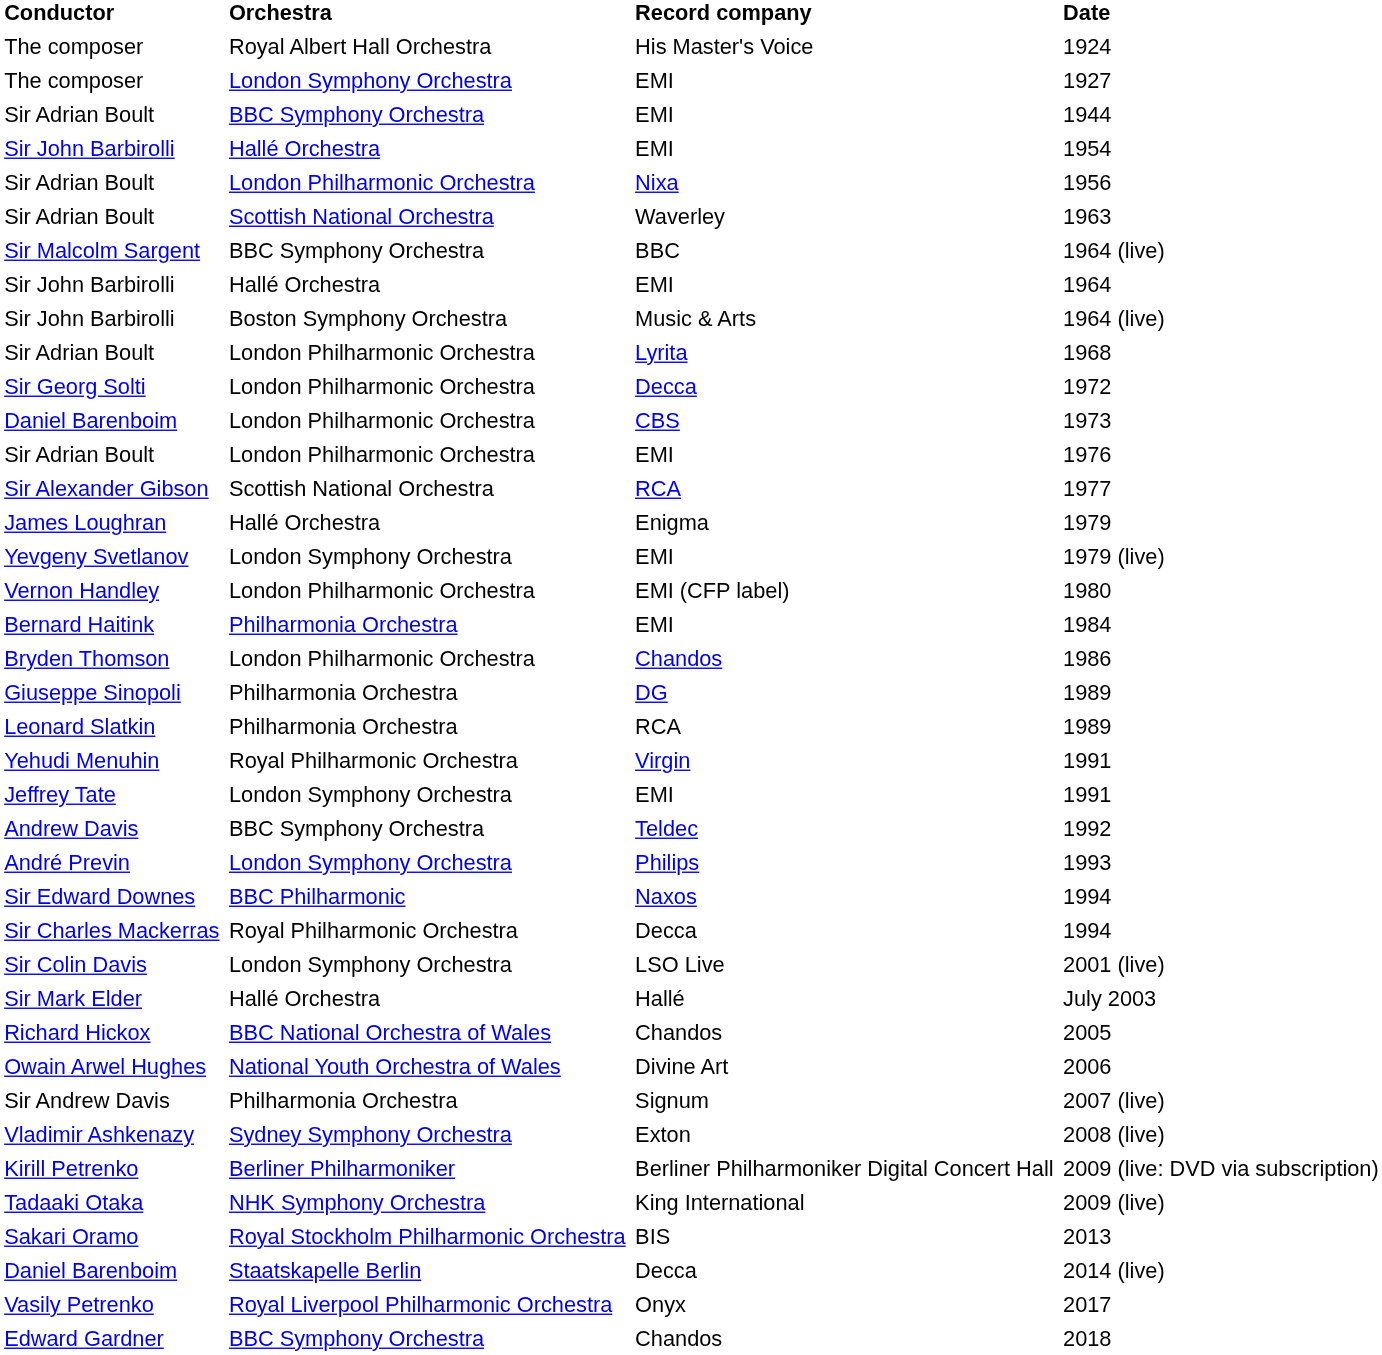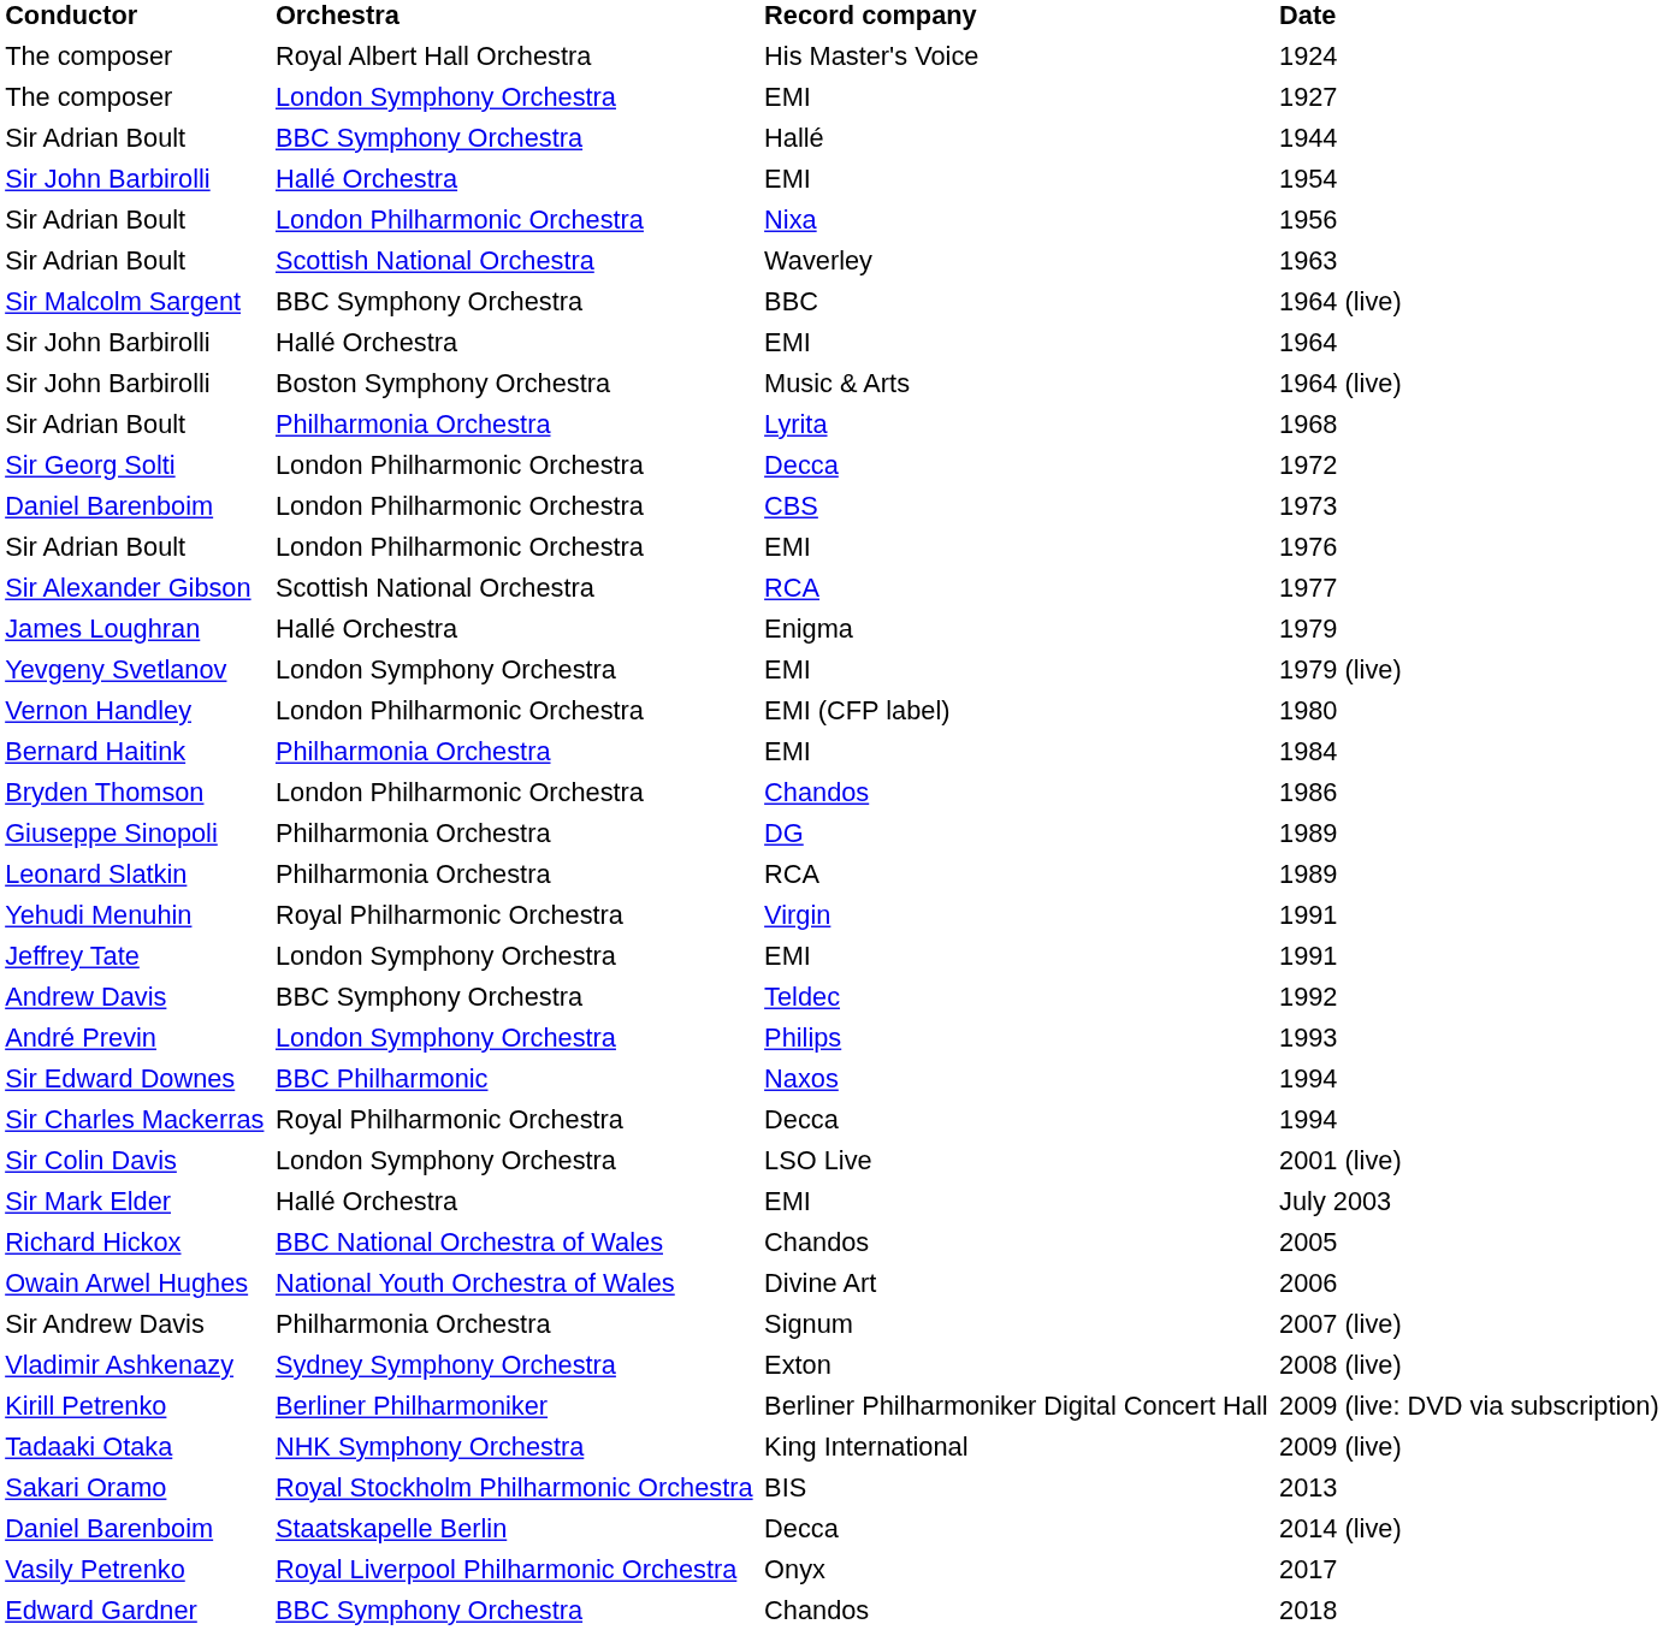 <table cellspacing="5" cellpadding="1" border="0">
 <tr>
 <td><strong>Conductor</strong></td>
 <td><strong>Orchestra</strong></td>
 <td><strong>Record company</strong></td>
 <td><strong>Date</strong></td>
 </tr>
 <tr>
 <td>The composer</td>
 <td>Royal Albert Hall Orchestra</td>
 <td>His Master's Voice</td>
 <td>1924</td>
 </tr>
 <tr>
 <td>The composer</td>
 <td><a href='#'>London Symphony Orchestra</a></td>
 <td>EMI</td>
 <td>1927</td>
 </tr>
 <tr>
 <td>Sir Adrian Boult</td>
 <td><a href='#'>BBC Symphony Orchestra</a></td>
-<td>EMI</td>
+<td>Hallé</td>
 <td>1944</td>
 </tr>
 <tr>
 <td><a href='#'>Sir John Barbirolli</a></td>
 <td><a href='#'>Hallé Orchestra</a></td>
 <td>EMI</td>
 <td>1954</td>
 </tr>
 <tr>
 <td>Sir Adrian Boult</td>
 <td><a href='#'>London Philharmonic Orchestra</a></td>
 <td><a href='#'>Nixa</a></td>
 <td>1956</td>
 </tr>
 <tr>
 <td>Sir Adrian Boult</td>
 <td><a href='#'>Scottish National Orchestra</a></td>
 <td>Waverley</td>
 <td>1963</td>
 </tr>
 <tr>
 <td><a href='#'>Sir Malcolm Sargent</a></td>
 <td>BBC Symphony Orchestra</td>
 <td>BBC</td>
 <td>1964 (live)</td>
 </tr>
 <tr>
 <td>Sir John Barbirolli</td>
 <td>Hallé Orchestra</td>
 <td>EMI</td>
 <td>1964</td>
 </tr>
 <tr>
 <td>Sir John Barbirolli</td>
 <td>Boston Symphony Orchestra</td>
 <td>Music & Arts</td>
 <td>1964 (live)</td>
 </tr>
 <tr>
 <td>Sir Adrian Boult</td>
-<td>London Philharmonic Orchestra</td>
+<td><a href='#'>Philharmonia Orchestra</a></td>
 <td><a href='#'>Lyrita</a></td>
 <td>1968</td>
 </tr>
 <tr>
 <td><a href='#'>Sir Georg Solti</a></td>
 <td>London Philharmonic Orchestra</td>
 <td><a href='#'>Decca</a></td>
 <td>1972</td>
 </tr>
 <tr>
 <td><a href='#'>Daniel Barenboim</a></td>
 <td>London Philharmonic Orchestra</td>
 <td><a href='#'>CBS</a></td>
 <td>1973</td>
 </tr>
 <tr>
 <td>Sir Adrian Boult</td>
 <td>London Philharmonic Orchestra</td>
 <td>EMI</td>
 <td>1976</td>
 </tr>
 <tr>
 <td><a href='#'>Sir Alexander Gibson</a></td>
 <td>Scottish National Orchestra</td>
 <td><a href='#'>RCA</a></td>
 <td>1977</td>
 </tr>
 <tr>
 <td><a href='#'>James Loughran</a></td>
 <td>Hallé Orchestra</td>
 <td>Enigma</td>
 <td>1979</td>
 </tr>
 <tr>
 <td><a href='#'>Yevgeny Svetlanov</a></td>
 <td>London Symphony Orchestra</td>
 <td>EMI</td>
 <td>1979 (live)</td>
 </tr>
 <tr>
 <td><a href='#'>Vernon Handley</a></td>
 <td>London Philharmonic Orchestra</td>
 <td>EMI (CFP label)</td>
 <td>1980</td>
 </tr>
 <tr>
 <td><a href='#'>Bernard Haitink</a></td>
 <td><a href='#'>Philharmonia Orchestra</a></td>
 <td>EMI</td>
 <td>1984</td>
 </tr>
 <tr>
 <td><a href='#'>Bryden Thomson</a></td>
 <td>London Philharmonic Orchestra</td>
 <td><a href='#'>Chandos</a></td>
 <td>1986</td>
 </tr>
 <tr>
 <td><a href='#'>Giuseppe Sinopoli</a></td>
 <td>Philharmonia Orchestra</td>
 <td><a href='#'>DG</a></td>
 <td>1989</td>
 </tr>
 <tr>
 <td><a href='#'>Leonard Slatkin</a></td>
 <td>Philharmonia Orchestra</td>
 <td>RCA</td>
 <td>1989</td>
 </tr>
 <tr>
 <td><a href='#'>Yehudi Menuhin</a></td>
 <td>Royal Philharmonic Orchestra</td>
 <td><a href='#'>Virgin</a></td>
 <td>1991</td>
 </tr>
 <tr>
 <td><a href='#'>Jeffrey Tate</a></td>
 <td>London Symphony Orchestra</td>
 <td>EMI</td>
 <td>1991</td>
 </tr>
 <tr>
 <td><a href='#'>Andrew Davis</a></td>
 <td>BBC Symphony Orchestra</td>
 <td><a href='#'>Teldec</a></td>
 <td>1992</td>
 </tr>
 <tr>
 <td><a href='#'>André Previn</a></td>
 <td><a href='#'>London Symphony Orchestra</a></td>
 <td><a href='#'>Philips</a></td>
 <td>1993</td>
 </tr>
 <tr>
 <td><a href='#'>Sir Edward Downes</a></td>
 <td><a href='#'>BBC Philharmonic</a></td>
 <td><a href='#'>Naxos</a></td>
 <td>1994</td>
 </tr>
 <tr>
 <td><a href='#'>Sir Charles Mackerras</a></td>
 <td>Royal Philharmonic Orchestra</td>
 <td>Decca</td>
 <td>1994</td>
 </tr>
 <tr>
 <td><a href='#'>Sir Colin Davis</a></td>
 <td>London Symphony Orchestra</td>
 <td>LSO Live</td>
 <td>2001 (live)</td>
 </tr>
 <tr>
 <td><a href='#'>Sir Mark Elder</a></td>
 <td>Hallé Orchestra</td>
-<td>Hallé</td>
+<td>EMI</td>
 <td>July 2003</td>
 </tr>
 <tr>
 <td><a href='#'>Richard Hickox</a></td>
 <td><a href='#'>BBC National Orchestra of Wales</a></td>
 <td>Chandos</td>
 <td>2005</td>
 </tr>
 <tr>
 <td><a href='#'>Owain Arwel Hughes</a></td>
 <td><a href='#'>National Youth Orchestra of Wales</a></td>
 <td>Divine Art</td>
 <td>2006</td>
 </tr>
 <tr>
 <td>Sir Andrew Davis</td>
 <td>Philharmonia Orchestra</td>
 <td>Signum</td>
 <td>2007 (live)</td>
 </tr>
 <tr>
 <td><a href='#'>Vladimir Ashkenazy</a></td>
 <td><a href='#'>Sydney Symphony Orchestra</a></td>
 <td>Exton</td>
 <td>2008 (live)</td>
 </tr>
 <tr>
 <td><a href='#'>Kirill Petrenko</a></td>
 <td><a href='#'>Berliner Philharmoniker</a></td>
 <td>Berliner Philharmoniker Digital Concert Hall</td>
 <td>2009 (live: DVD via subscription)</td>
 </tr>
 <tr>
 <td><a href='#'>Tadaaki Otaka</a></td>
 <td><a href='#'>NHK Symphony Orchestra</a></td>
 <td>King International</td>
 <td>2009 (live)</td>
 </tr>
 <tr>
 <td><a href='#'>Sakari Oramo</a></td>
 <td><a href='#'>Royal Stockholm Philharmonic Orchestra</a></td>
 <td>BIS</td>
 <td>2013</td>
 </tr>
 <tr>
 <td><a href='#'>Daniel Barenboim</a></td>
 <td><a href='#'>Staatskapelle Berlin</a></td>
 <td>Decca</td>
 <td>2014 (live)</td>
 </tr>
 <tr>
 <td><a href='#'>Vasily Petrenko</a></td>
 <td><a href='#'>Royal Liverpool Philharmonic Orchestra</a></td>
 <td>Onyx</td>
 <td>2017</td>
 </tr>
 <tr>
 <td><a href='#'>Edward Gardner</a></td>
 <td><a href='#'>BBC Symphony Orchestra</a></td>
 <td>Chandos</td>
 <td>2018</td>
 </tr>
 </table>
